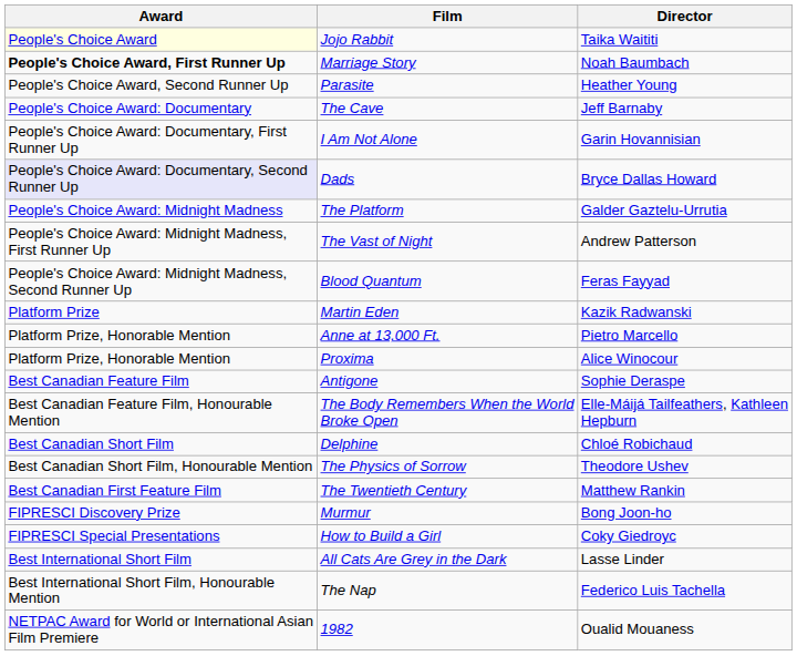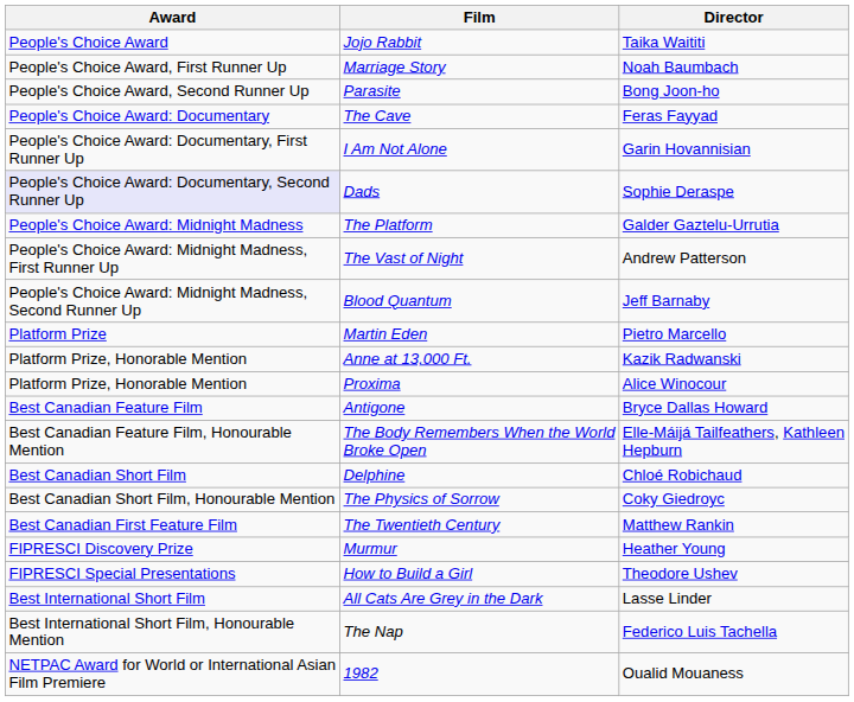 <table class="wikitable">
 <tr>
 <th>Award</th>
 <th>Film</th>
 <th>Director</th>
 </tr>
 <tr>
-<td style="background: lightyellow;"><a href='#'>People's Choice Award</a></td>
+<td><a href='#'>People's Choice Award</a></td>
 <td><em><a href='#'>Jojo Rabbit</a></em></td>
 <td><a href='#'>Taika Waititi</a></td>
 </tr>
 <tr>
-<td><strong>People's Choice Award, First Runner Up</strong></td>
+<td>People's Choice Award, First Runner Up</td>
 <td><em><a href='#'>Marriage Story</a></em></td>
 <td><a href='#'>Noah Baumbach</a></td>
 </tr>
 <tr>
 <td>People's Choice Award, Second Runner Up</td>
 <td><em><a href='#'>Parasite</a></em></td>
-<td><a href='#'>Heather Young</a></td>
+<td><a href='#'>Bong Joon-ho</a></td>
 </tr>
 <tr>
 <td><a href='#'>People's Choice Award: Documentary</a></td>
 <td><em><a href='#'>The Cave</a></em></td>
-<td><a href='#'>Jeff Barnaby</a></td>
+<td><a href='#'>Feras Fayyad</a></td>
 </tr>
 <tr>
 <td>People's Choice Award: Documentary, First Runner Up</td>
 <td><em><a href='#'>I Am Not Alone</a></em></td>
 <td><a href='#'>Garin Hovannisian</a></td>
 </tr>
 <tr>
 <td style="background: lavender;">People's Choice Award: Documentary, Second Runner Up</td>
 <td><em><a href='#'>Dads</a></em></td>
-<td><a href='#'>Bryce Dallas Howard</a></td>
+<td><a href='#'>Sophie Deraspe</a></td>
 </tr>
 <tr>
 <td><a href='#'>People's Choice Award: Midnight Madness</a></td>
 <td><em><a href='#'>The Platform</a></em></td>
 <td><a href='#'>Galder Gaztelu-Urrutia</a></td>
 </tr>
 <tr>
 <td>People's Choice Award: Midnight Madness, First Runner Up</td>
 <td><em><a href='#'>The Vast of Night</a></em></td>
 <td>Andrew Patterson</td>
 </tr>
 <tr>
 <td>People's Choice Award: Midnight Madness, Second Runner Up</td>
 <td><em><a href='#'>Blood Quantum</a></em></td>
-<td><a href='#'>Feras Fayyad</a></td>
+<td><a href='#'>Jeff Barnaby</a></td>
 </tr>
 <tr>
 <td><a href='#'>Platform Prize</a></td>
 <td><em><a href='#'>Martin Eden</a></em></td>
-<td><a href='#'>Kazik Radwanski</a></td>
+<td><a href='#'>Pietro Marcello</a></td>
 </tr>
 <tr>
 <td>Platform Prize, Honorable Mention</td>
 <td><em><a href='#'>Anne at 13,000 Ft.</a></em></td>
-<td><a href='#'>Pietro Marcello</a></td>
+<td><a href='#'>Kazik Radwanski</a></td>
 </tr>
 <tr>
 <td>Platform Prize, Honorable Mention</td>
 <td><em><a href='#'>Proxima</a></em></td>
 <td><a href='#'>Alice Winocour</a></td>
 </tr>
 <tr>
 <td><a href='#'>Best Canadian Feature Film</a></td>
 <td><em><a href='#'>Antigone</a></em></td>
-<td><a href='#'>Sophie Deraspe</a></td>
+<td><a href='#'>Bryce Dallas Howard</a></td>
 </tr>
 <tr>
 <td>Best Canadian Feature Film, Honourable Mention</td>
 <td><em><a href='#'>The Body Remembers When the World Broke Open</a></em></td>
 <td><a href='#'>Elle-Máijá Tailfeathers</a>, <a href='#'>Kathleen Hepburn</a></td>
 </tr>
 <tr>
 <td><a href='#'>Best Canadian Short Film</a></td>
 <td><em><a href='#'>Delphine</a></em></td>
 <td><a href='#'>Chloé Robichaud</a></td>
 </tr>
 <tr>
 <td>Best Canadian Short Film, Honourable Mention</td>
 <td><em><a href='#'>The Physics of Sorrow</a></em></td>
-<td><a href='#'>Theodore Ushev</a></td>
+<td><a href='#'>Coky Giedroyc</a></td>
 </tr>
 <tr>
 <td><a href='#'>Best Canadian First Feature Film</a></td>
 <td><em><a href='#'>The Twentieth Century</a></em></td>
 <td><a href='#'>Matthew Rankin</a></td>
 </tr>
 <tr>
 <td><a href='#'>FIPRESCI Discovery Prize</a></td>
 <td><em><a href='#'>Murmur</a></em></td>
-<td><a href='#'>Bong Joon-ho</a></td>
+<td><a href='#'>Heather Young</a></td>
 </tr>
 <tr>
 <td><a href='#'>FIPRESCI Special Presentations</a></td>
 <td><em><a href='#'>How to Build a Girl</a></em></td>
-<td><a href='#'>Coky Giedroyc</a></td>
+<td><a href='#'>Theodore Ushev</a></td>
 </tr>
 <tr>
 <td><a href='#'>Best International Short Film</a></td>
 <td><em><a href='#'>All Cats Are Grey in the Dark</a></em></td>
 <td>Lasse Linder</td>
 </tr>
 <tr>
 <td>Best International Short Film, Honourable Mention</td>
 <td><em>The Nap</em></td>
 <td><a href='#'>Federico Luis Tachella</a></td>
 </tr>
 <tr>
 <td><a href='#'>NETPAC Award</a> for World or International Asian Film Premiere</td>
 <td><em><a href='#'>1982</a></em></td>
 <td>Oualid Mouaness</td>
 </tr>
 </table>
